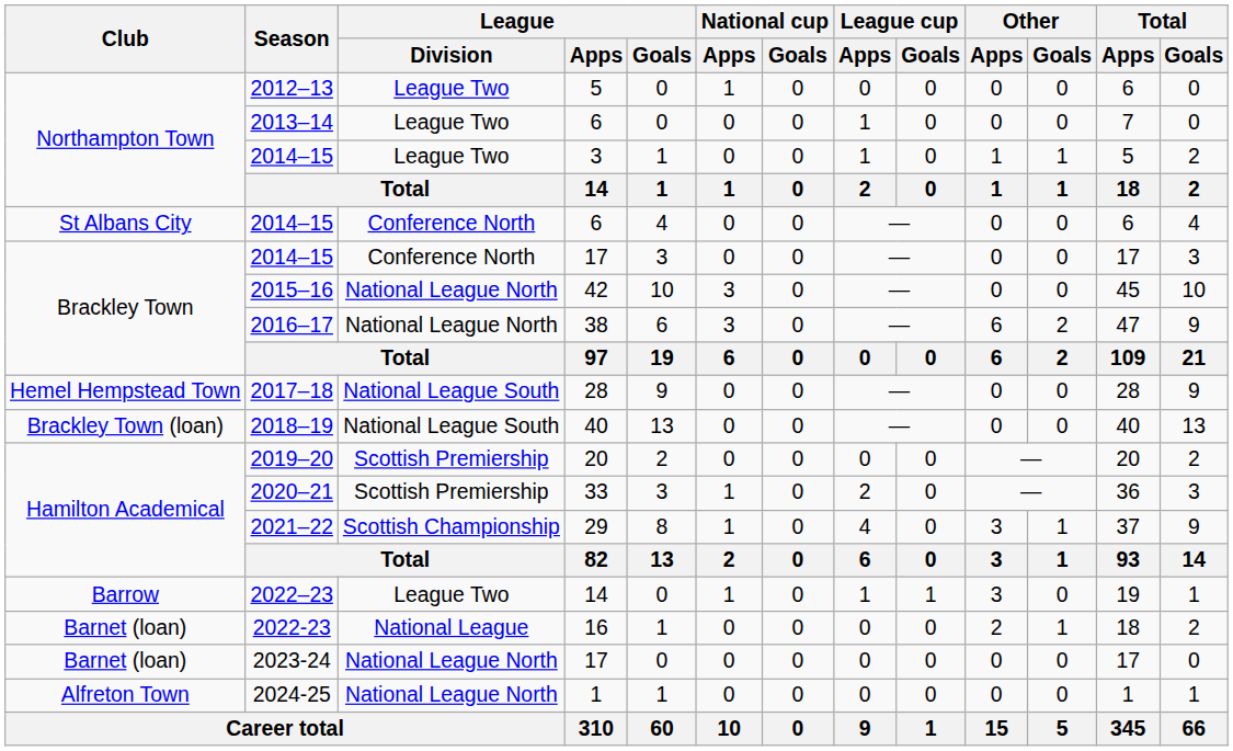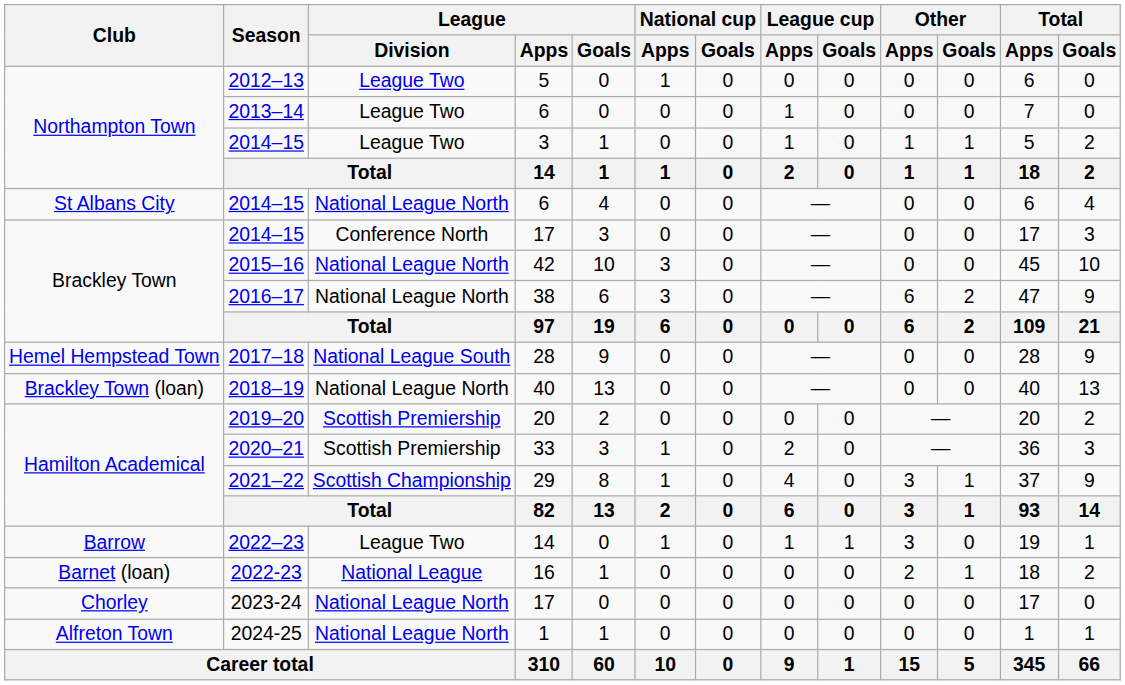 <table class=wikitable style=text-align:center>
 <tr>
 <th rowspan="2">Club</th>
 <th rowspan="2">Season</th>
 <th colspan="3">League</th>
 <th colspan="2">National cup</th>
 <th colspan="2">League cup</th>
 <th colspan="2">Other</th>
 <th colspan="2">Total</th>
 </tr>
 <tr>
 <th>Division</th>
 <th>Apps</th>
 <th>Goals</th>
 <th>Apps</th>
 <th>Goals</th>
 <th>Apps</th>
 <th>Goals</th>
 <th>Apps</th>
 <th>Goals</th>
 <th>Apps</th>
 <th>Goals</th>
 </tr>
 <tr>
 <td rowspan="4"><a href='#'>Northampton Town</a></td>
 <td><a href='#'>2012–13</a></td>
 <td><a href='#'>League Two</a></td>
 <td>5</td>
 <td>0</td>
 <td>1</td>
 <td>0</td>
 <td>0</td>
 <td>0</td>
 <td>0</td>
 <td>0</td>
 <td>6</td>
 <td>0</td>
 </tr>
 <tr>
 <td><a href='#'>2013–14</a></td>
 <td>League Two</td>
 <td>6</td>
 <td>0</td>
 <td>0</td>
 <td>0</td>
 <td>1</td>
 <td>0</td>
 <td>0</td>
 <td>0</td>
 <td>7</td>
 <td>0</td>
 </tr>
 <tr>
 <td><a href='#'>2014–15</a></td>
 <td>League Two</td>
 <td>3</td>
 <td>1</td>
 <td>0</td>
 <td>0</td>
 <td>1</td>
 <td>0</td>
 <td>1</td>
 <td>1</td>
 <td>5</td>
 <td>2</td>
 </tr>
 <tr>
 <th colspan="2">Total</th>
 <th>14</th>
 <th>1</th>
 <th>1</th>
 <th>0</th>
 <th>2</th>
 <th>0</th>
 <th>1</th>
 <th>1</th>
 <th>18</th>
 <th>2</th>
 </tr>
 <tr>
 <td><a href='#'>St Albans City</a></td>
 <td><a href='#'>2014–15</a></td>
-<td><a href='#'>Conference North</a></td>
+<td><a href='#'>National League North</a></td>
 <td>6</td>
 <td>4</td>
 <td>0</td>
 <td>0</td>
 <td colspan="2">—</td>
 <td>0</td>
 <td>0</td>
 <td>6</td>
 <td>4</td>
 </tr>
 <tr>
 <td rowspan="4">Brackley Town</td>
 <td><a href='#'>2014–15</a></td>
 <td>Conference North</td>
 <td>17</td>
 <td>3</td>
 <td>0</td>
 <td>0</td>
 <td colspan="2">—</td>
 <td>0</td>
 <td>0</td>
 <td>17</td>
 <td>3</td>
 </tr>
 <tr>
 <td><a href='#'>2015–16</a></td>
 <td><a href='#'>National League North</a></td>
 <td>42</td>
 <td>10</td>
 <td>3</td>
 <td>0</td>
 <td colspan="2">—</td>
 <td>0</td>
 <td>0</td>
 <td>45</td>
 <td>10</td>
 </tr>
 <tr>
 <td><a href='#'>2016–17</a></td>
 <td>National League North</td>
 <td>38</td>
 <td>6</td>
 <td>3</td>
 <td>0</td>
 <td colspan="2">—</td>
 <td>6</td>
 <td>2</td>
 <td>47</td>
 <td>9</td>
 </tr>
 <tr>
 <th colspan="2">Total</th>
 <th>97</th>
 <th>19</th>
 <th>6</th>
 <th>0</th>
 <th>0</th>
 <th>0</th>
 <th>6</th>
 <th>2</th>
 <th>109</th>
 <th>21</th>
 </tr>
 <tr>
 <td><a href='#'>Hemel Hempstead Town</a></td>
 <td><a href='#'>2017–18</a></td>
 <td><a href='#'>National League South</a></td>
 <td>28</td>
 <td>9</td>
 <td>0</td>
 <td>0</td>
 <td colspan="2">—</td>
 <td>0</td>
 <td>0</td>
 <td>28</td>
 <td>9</td>
 </tr>
 <tr>
 <td><a href='#'>Brackley Town</a> (loan)</td>
 <td><a href='#'>2018–19</a></td>
-<td>National League South</td>
+<td>National League North</td>
 <td>40</td>
 <td>13</td>
 <td>0</td>
 <td>0</td>
 <td colspan="2">—</td>
 <td>0</td>
 <td>0</td>
 <td>40</td>
 <td>13</td>
 </tr>
 <tr>
 <td rowspan="4"><a href='#'>Hamilton Academical</a></td>
 <td><a href='#'>2019–20</a></td>
 <td><a href='#'>Scottish Premiership</a></td>
 <td>20</td>
 <td>2</td>
 <td>0</td>
 <td>0</td>
 <td>0</td>
 <td>0</td>
 <td colspan="2">—</td>
 <td>20</td>
 <td>2</td>
 </tr>
 <tr>
 <td><a href='#'>2020–21</a></td>
 <td>Scottish Premiership</td>
 <td>33</td>
 <td>3</td>
 <td>1</td>
 <td>0</td>
 <td>2</td>
 <td>0</td>
 <td colspan="2">—</td>
 <td>36</td>
 <td>3</td>
 </tr>
 <tr>
 <td><a href='#'>2021–22</a></td>
 <td><a href='#'>Scottish Championship</a></td>
 <td>29</td>
 <td>8</td>
 <td>1</td>
 <td>0</td>
 <td>4</td>
 <td>0</td>
 <td>3</td>
 <td>1</td>
 <td>37</td>
 <td>9</td>
 </tr>
 <tr>
 <th colspan="2">Total</th>
 <th>82</th>
 <th>13</th>
 <th>2</th>
 <th>0</th>
 <th>6</th>
 <th>0</th>
 <th>3</th>
 <th>1</th>
 <th>93</th>
 <th>14</th>
 </tr>
 <tr>
 <td><a href='#'>Barrow</a></td>
 <td><a href='#'>2022–23</a></td>
 <td>League Two</td>
 <td>14</td>
 <td>0</td>
 <td>1</td>
 <td>0</td>
 <td>1</td>
 <td>1</td>
 <td>3</td>
 <td>0</td>
 <td>19</td>
 <td>1</td>
 </tr>
 <tr>
 <td><a href='#'>Barnet</a> (loan)</td>
 <td><a href='#'>2022-23</a></td>
 <td><a href='#'>National League</a></td>
 <td>16</td>
 <td>1</td>
 <td>0</td>
 <td>0</td>
 <td>0</td>
 <td>0</td>
 <td>2</td>
 <td>1</td>
 <td>18</td>
 <td>2</td>
 </tr>
 <tr>
-<td><a href='#'>Barnet</a> (loan)</td>
+<td><a href='#'>Chorley</a></td>
 <td>2023-24</td>
 <td><a href='#'>National League North</a></td>
 <td>17</td>
 <td>0</td>
 <td>0</td>
 <td>0</td>
 <td>0</td>
 <td>0</td>
 <td>0</td>
 <td>0</td>
 <td>17</td>
 <td>0</td>
 </tr>
 <tr>
 <td><a href='#'>Alfreton Town</a></td>
 <td>2024-25</td>
 <td><a href='#'>National League North</a></td>
 <td>1</td>
 <td>1</td>
 <td>0</td>
 <td>0</td>
 <td>0</td>
 <td>0</td>
 <td>0</td>
 <td>0</td>
 <td>1</td>
 <td>1</td>
 </tr>
 <tr>
 <th colspan="3">Career total</th>
 <th>310</th>
 <th>60</th>
 <th>10</th>
 <th>0</th>
 <th>9</th>
 <th>1</th>
 <th>15</th>
 <th>5</th>
 <th>345</th>
 <th>66</th>
 </tr>
 </table>
